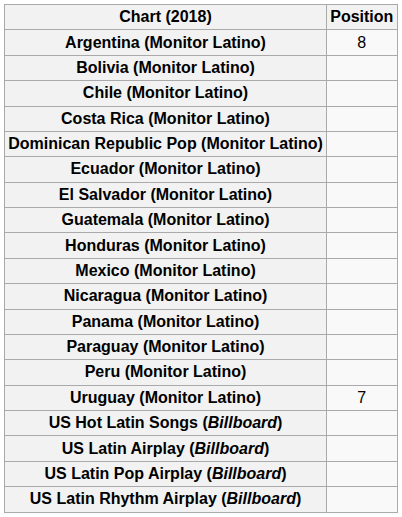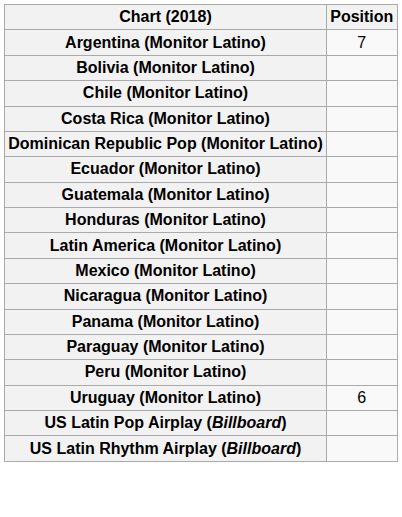 <table class="wikitable plainrowheaders sortable" style="text-align:center">
 <tr>
 <th scope="col">Chart (2018)</th>
 <th scope="col">Position</th>
 </tr>
 <tr>
 <th scope="row">Argentina (Monitor Latino)</th>
-<td>8</td>
+<td>7</td>
 </tr>
 <tr>
 <th scope="row">Bolivia (Monitor Latino)</th>
 <td></td>
 </tr>
 <tr>
 <th scope="row">Chile (Monitor Latino)</th>
 <td></td>
 </tr>
 <tr>
 <th scope="row">Costa Rica (Monitor Latino)</th>
 <td></td>
 </tr>
 <tr>
 <th scope="row">Dominican Republic Pop (Monitor Latino)</th>
 <td></td>
 </tr>
 <tr>
 <th scope="row">Ecuador (Monitor Latino)</th>
 <td></td>
 </tr>
 <tr>
-<th scope="row">El Salvador (Monitor Latino)</th>
-<td></td>
-</tr>
-<tr>
 <th scope="row">Guatemala (Monitor Latino)</th>
 <td></td>
 </tr>
 <tr>
 <th scope="row">Honduras (Monitor Latino)</th>
+<td></td>
+</tr>
+<tr>
+<th scope="row">Latin America (Monitor Latino)</th>
 <td></td>
 </tr>
 <tr>
 <th scope="row">Mexico (Monitor Latino)</th>
 <td></td>
 </tr>
 <tr>
 <th scope="row">Nicaragua (Monitor Latino)</th>
 <td></td>
 </tr>
 <tr>
 <th scope="row">Panama (Monitor Latino)</th>
 <td></td>
 </tr>
 <tr>
 <th scope="row">Paraguay (Monitor Latino)</th>
 <td></td>
 </tr>
 <tr>
 <th scope="row">Peru (Monitor Latino)</th>
 <td></td>
 </tr>
 <tr>
 <th scope="row">Uruguay (Monitor Latino)</th>
-<td>7</td>
-</tr>
-<tr>
-<th scope="row">US Hot Latin Songs (<em>Billboard</em>)</th>
-<td></td>
-</tr>
-<tr>
-<th scope="row">US Latin Airplay (<em>Billboard</em>)</th>
-<td></td>
+<td>6</td>
 </tr>
 <tr>
 <th scope="row">US Latin Pop Airplay (<em>Billboard</em>)</th>
 <td></td>
 </tr>
 <tr>
 <th scope="row">US Latin Rhythm Airplay (<em>Billboard</em>)</th>
 <td></td>
 </tr>
 </table>
